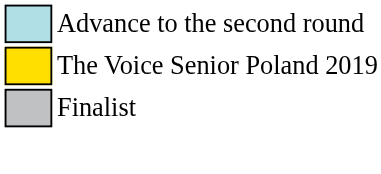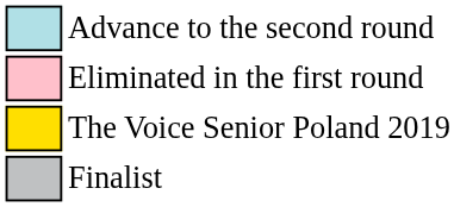 <table class="toccolours" style="font-size: 90%; white-space: nowrap;">
 <tr>
 <td style="background:#b0e0e6; border:1px solid black;">      </td>
 <td>Advance to the second round</td>
+</tr>
+<tr>
+<td style="background:pink; border:1px solid black;">      </td>
+<td>Eliminated in the first round</td>
 </tr>
 <tr>
 <td style="background:#FFDF00; border:1px solid black;">      </td>
 <td>The Voice Senior Poland 2019</td>
 </tr>
 <tr>
 <td style="background:#BFC1C2; border:1px solid black;">      </td>
 <td>Finalist</td>
 </tr>
 <tr>
 </tr>
 <tr>
 </tr>
 </table>
